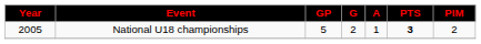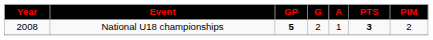 <table class="wikitable" width="80%">
 <tr align="center"  style=" background:black;color:red;">
 <td><strong>Year</strong></td>
 <td><strong>Event</strong></td>
 <td><strong>GP</strong></td>
 <td><strong>G</strong></td>
 <td><strong>A</strong></td>
 <td><strong>PTS</strong></td>
 <td><strong>PIM</strong></td>
 </tr>
 <tr align="center" bgcolor="">
-<td>2005</td>
+<td>2008</td>
 <td>National U18 championships</td>
-<td>5</td>
+<td><strong>5</strong></td>
 <td>2</td>
 <td>1</td>
 <td><strong>3</strong></td>
 <td>2</td>
 </tr>
 <tr align="center" bgcolor="">
 </tr>
 </table>
